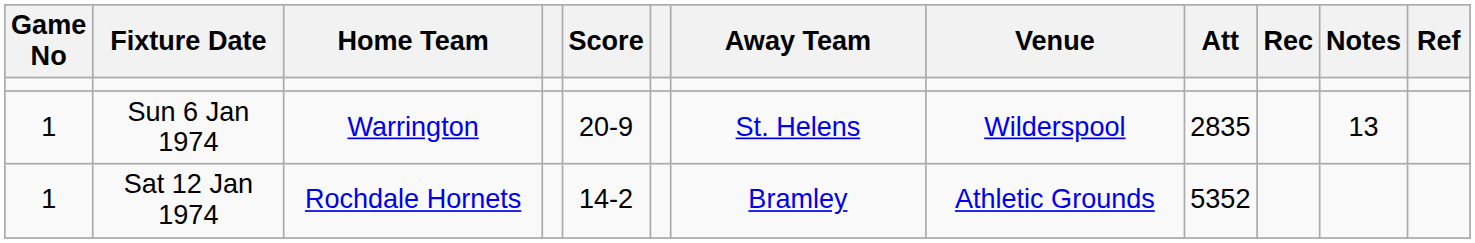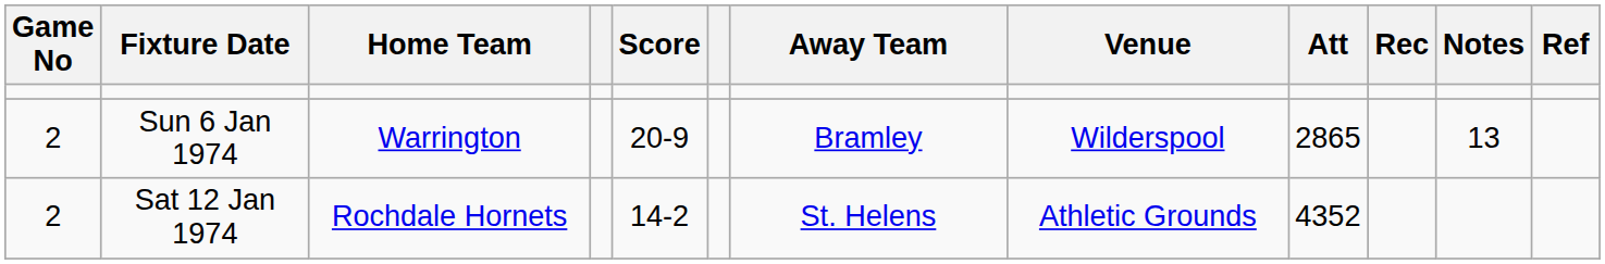 <table class="wikitable" style="text-align:center;">
 <tr>
 <th width=10 abbr="No">Game No</th>
 <th width=110 abbr="Date">Fixture Date</th>
 <th width=150 abbr="Home Team">Home Team</th>
 <th width=5 abbr="space"></th>
 <th width=20 abbr="Score">Score</th>
 <th width=5 abbr="space"></th>
 <th width=150 abbr="Away Team">Away Team</th>
 <th width=150 abbr="Venue">Venue</th>
 <th width=30 abbr="Att">Att</th>
 <th width=30 abbr="Rec">Rec</th>
 <th width=20 abbr="Notes">Notes</th>
 <th width=30 abbr="Ref">Ref</th>
 </tr>
 <tr>
 <td></td>
 <td></td>
 <td></td>
 <td></td>
 <td></td>
 <td></td>
 <td></td>
 <td></td>
 <td></td>
 <td></td>
 <td></td>
 </tr>
 <tr>
-<td>1</td>
+<td>2</td>
 <td>Sun 6 Jan 1974</td>
 <td><a href='#'>Warrington</a></td>
 <td></td>
 <td>20-9</td>
 <td></td>
-<td><a href='#'>St. Helens</a></td>
+<td><a href='#'>Bramley</a></td>
 <td><a href='#'>Wilderspool</a></td>
-<td>2835</td>
+<td>2865</td>
 <td></td>
 <td>13</td>
 <td></td>
 </tr>
 <tr>
-<td>1</td>
+<td>2</td>
 <td>Sat 12 Jan 1974</td>
 <td><a href='#'>Rochdale Hornets</a></td>
 <td></td>
 <td>14-2</td>
 <td></td>
-<td><a href='#'>Bramley</a></td>
+<td><a href='#'>St. Helens</a></td>
 <td><a href='#'>Athletic Grounds</a></td>
-<td>5352</td>
+<td>4352</td>
 <td></td>
 <td></td>
 <td></td>
 </tr>
 </table>
